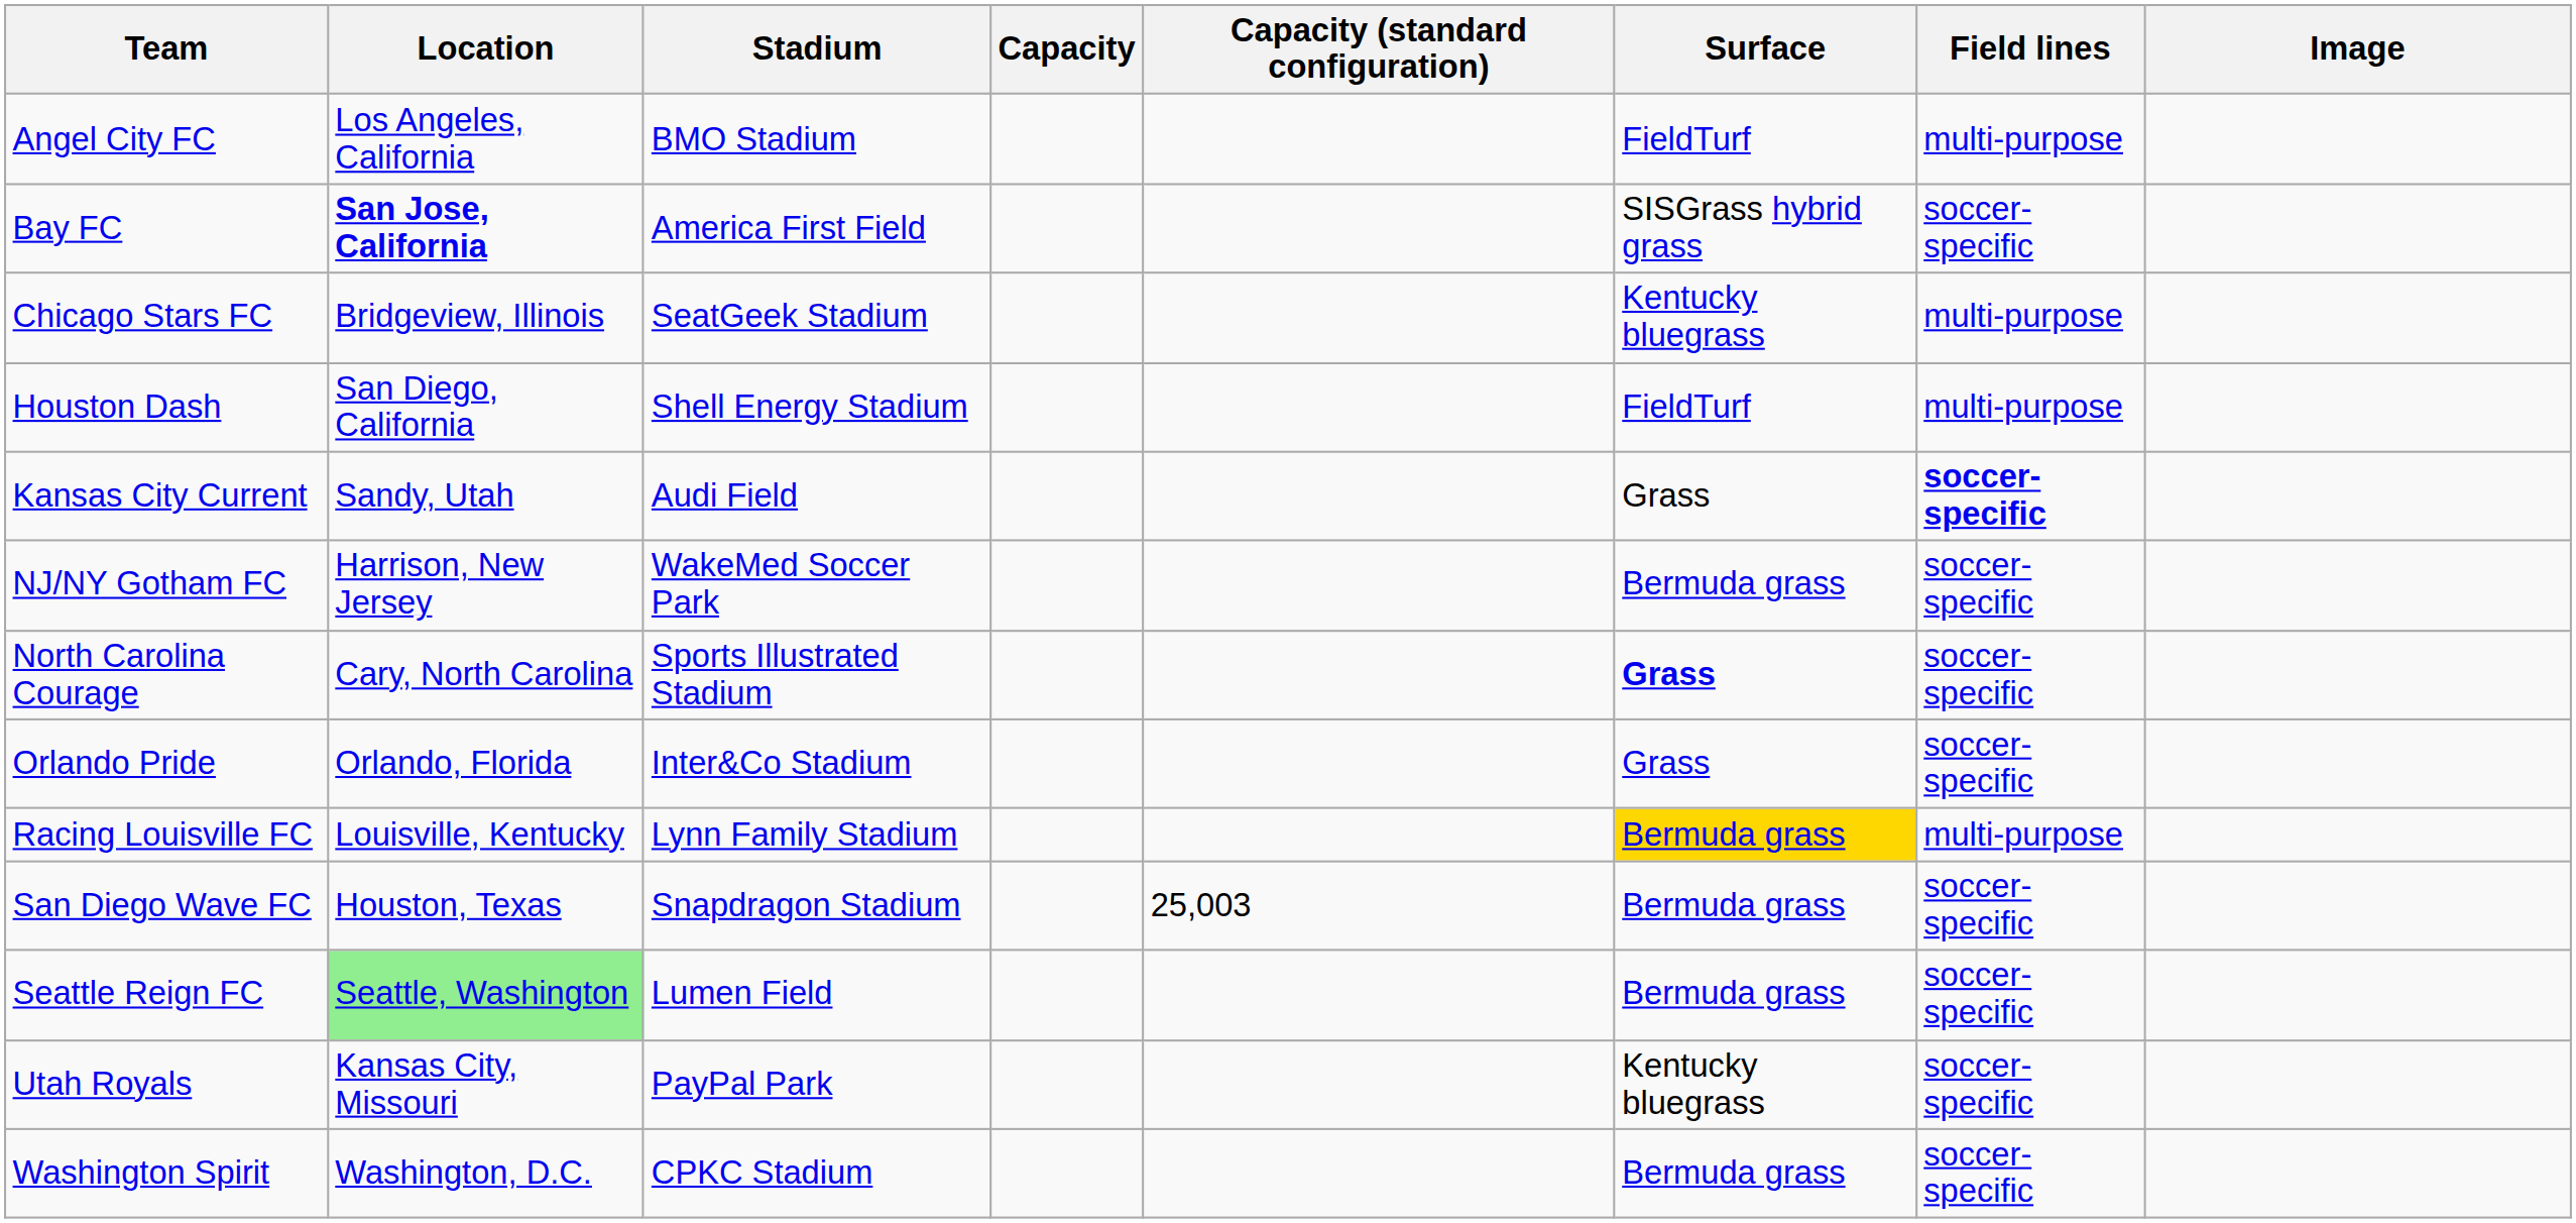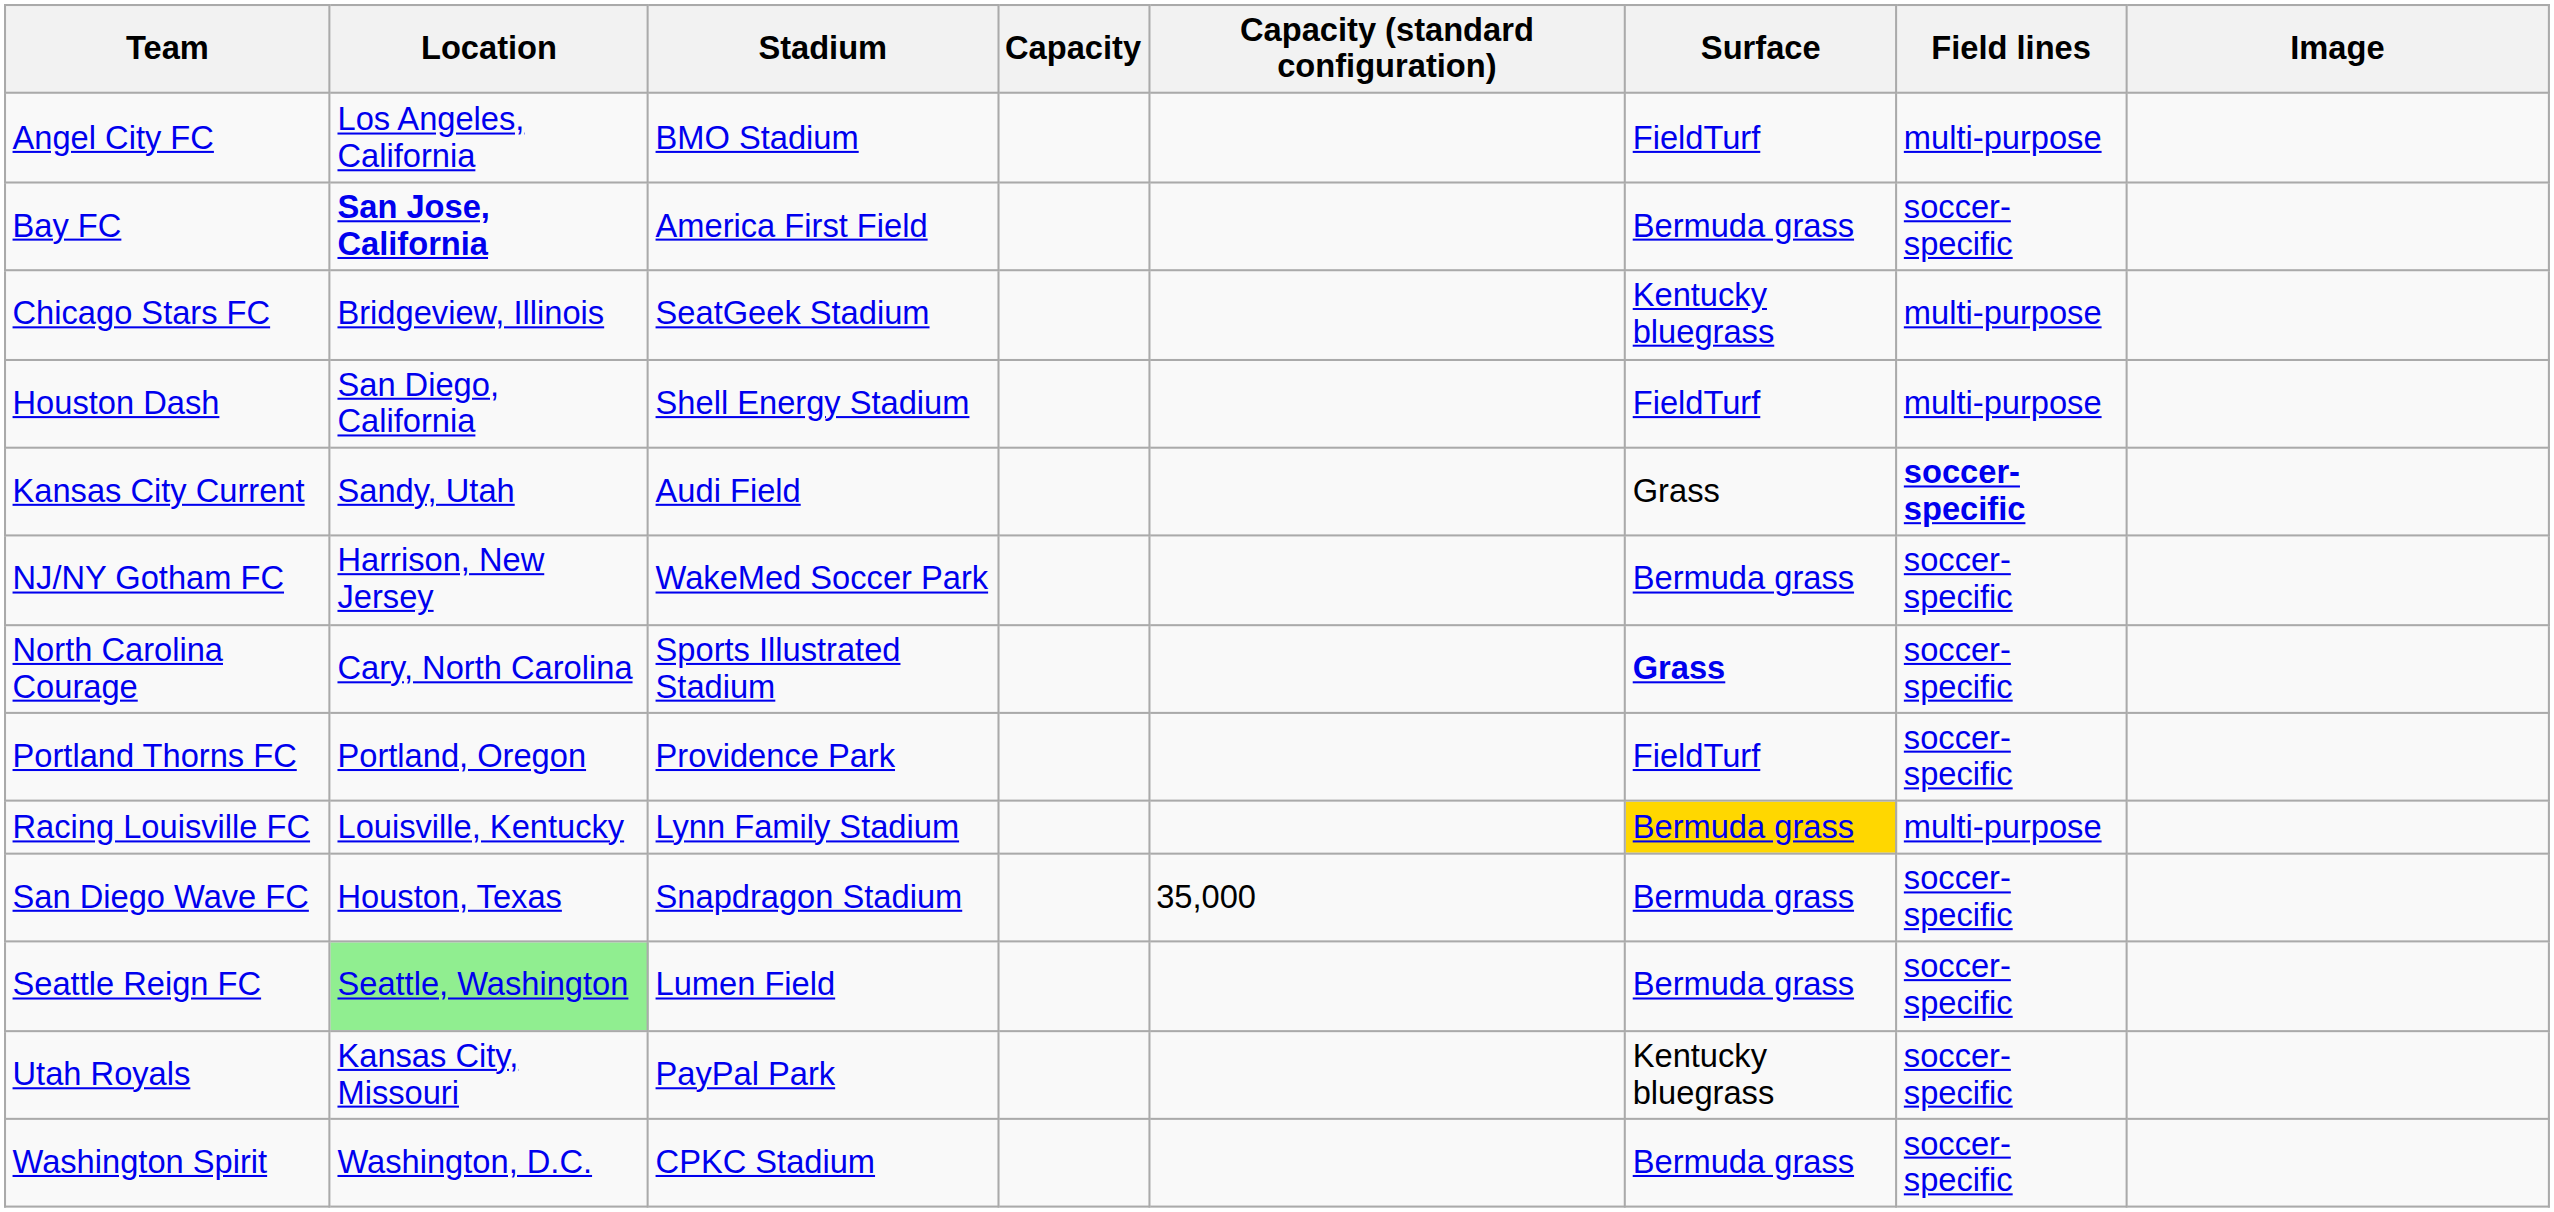 <table class="wikitable sortable">
 <tr>
 <th scope="col">Team</th>
 <th scope="col">Location</th>
 <th scope="col">Stadium</th>
 <th scope="col">Capacity</th>
 <th scope="col">Capacity (standard configuration)</th>
 <th scope="col">Surface</th>
 <th scope="col">Field lines</th>
 <th style="width:200px;" scope="col">Image</th>
 </tr>
 <tr>
 <td><a href='#'>Angel City FC</a></td>
 <td><a href='#'>Los Angeles, California</a></td>
 <td><a href='#'>BMO Stadium</a></td>
 <td></td>
 <td></td>
 <td><a href='#'>FieldTurf</a></td>
 <td><a href='#'>multi-purpose</a></td>
 <td></td>
 </tr>
 <tr>
 <td><a href='#'>Bay FC</a></td>
 <td><strong><a href='#'>San Jose, California</a></strong></td>
 <td><a href='#'>America First Field</a></td>
 <td></td>
 <td></td>
-<td>SISGrass <a href='#'>hybrid grass</a></td>
+<td><a href='#'>Bermuda grass</a></td>
 <td><a href='#'>soccer-specific</a></td>
 <td></td>
 </tr>
 <tr>
 <td><a href='#'>Chicago Stars FC</a></td>
 <td><a href='#'>Bridgeview, Illinois</a></td>
 <td><a href='#'>SeatGeek Stadium</a></td>
 <td></td>
 <td></td>
 <td><a href='#'>Kentucky bluegrass</a></td>
 <td><a href='#'>multi-purpose</a></td>
 <td></td>
 </tr>
 <tr>
 <td><a href='#'>Houston Dash</a></td>
 <td><a href='#'>San Diego, California</a></td>
 <td><a href='#'>Shell Energy Stadium</a></td>
 <td></td>
 <td></td>
 <td><a href='#'>FieldTurf</a></td>
 <td><a href='#'>multi-purpose</a></td>
 <td></td>
 </tr>
 <tr>
 <td><a href='#'>Kansas City Current</a></td>
 <td><a href='#'>Sandy, Utah</a></td>
 <td><a href='#'>Audi Field</a></td>
 <td></td>
 <td></td>
 <td>Grass</td>
 <td><strong><a href='#'>soccer-specific</a></strong></td>
 <td></td>
 </tr>
 <tr>
 <td><a href='#'>NJ/NY Gotham FC</a></td>
 <td><a href='#'>Harrison, New Jersey</a></td>
 <td><a href='#'>WakeMed Soccer Park</a></td>
 <td></td>
 <td></td>
 <td><a href='#'>Bermuda grass</a></td>
 <td><a href='#'>soccer-specific</a></td>
 <td></td>
 </tr>
 <tr>
 <td><a href='#'>North Carolina Courage</a></td>
 <td><a href='#'>Cary, North Carolina</a></td>
 <td><a href='#'>Sports Illustrated Stadium</a></td>
 <td></td>
 <td></td>
 <td><strong><a href='#'>Grass</a></strong></td>
 <td><a href='#'>soccer-specific</a></td>
 <td></td>
 </tr>
 <tr>
-<td><a href='#'>Orlando Pride</a></td>
-<td><a href='#'>Orlando, Florida</a></td>
-<td><a href='#'>Inter&Co Stadium</a></td>
+<td><a href='#'>Portland Thorns FC</a></td>
+<td><a href='#'>Portland, Oregon</a></td>
+<td><a href='#'>Providence Park</a></td>
 <td></td>
 <td></td>
-<td><a href='#'>Grass</a></td>
+<td><a href='#'>FieldTurf</a></td>
 <td><a href='#'>soccer-specific</a></td>
 <td></td>
 </tr>
 <tr>
 <td><a href='#'>Racing Louisville FC</a></td>
 <td><a href='#'>Louisville, Kentucky</a></td>
 <td><a href='#'>Lynn Family Stadium</a></td>
 <td></td>
 <td></td>
 <td style="background: gold;"><a href='#'>Bermuda grass</a></td>
 <td><a href='#'>multi-purpose</a></td>
 <td></td>
 </tr>
 <tr>
 <td><a href='#'>San Diego Wave FC</a></td>
 <td><a href='#'>Houston, Texas</a></td>
 <td><a href='#'>Snapdragon Stadium</a></td>
 <td></td>
-<td>25,003</td>
+<td>35,000</td>
 <td><a href='#'>Bermuda grass</a></td>
 <td><a href='#'>soccer-specific</a></td>
 <td></td>
 </tr>
 <tr>
 <td><a href='#'>Seattle Reign FC</a></td>
 <td style="background: lightgreen;"><a href='#'>Seattle, Washington</a></td>
 <td><a href='#'>Lumen Field</a></td>
 <td></td>
 <td></td>
 <td><a href='#'>Bermuda grass</a></td>
 <td><a href='#'>soccer-specific</a></td>
 <td></td>
 </tr>
 <tr>
 <td><a href='#'>Utah Royals</a></td>
 <td><a href='#'>Kansas City, Missouri</a></td>
 <td><a href='#'>PayPal Park</a></td>
 <td></td>
 <td></td>
 <td>Kentucky bluegrass</td>
 <td><a href='#'>soccer-specific</a></td>
 <td></td>
 </tr>
 <tr>
 <td><a href='#'>Washington Spirit</a></td>
 <td><a href='#'>Washington, D.C.</a></td>
 <td><a href='#'>CPKC Stadium</a></td>
 <td></td>
 <td></td>
 <td><a href='#'>Bermuda grass</a></td>
 <td><a href='#'>soccer-specific</a></td>
 <td></td>
 </tr>
 </table>
